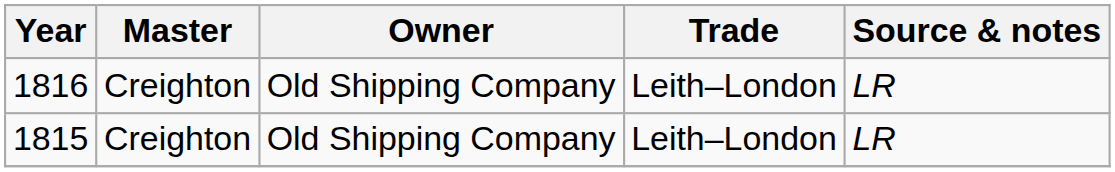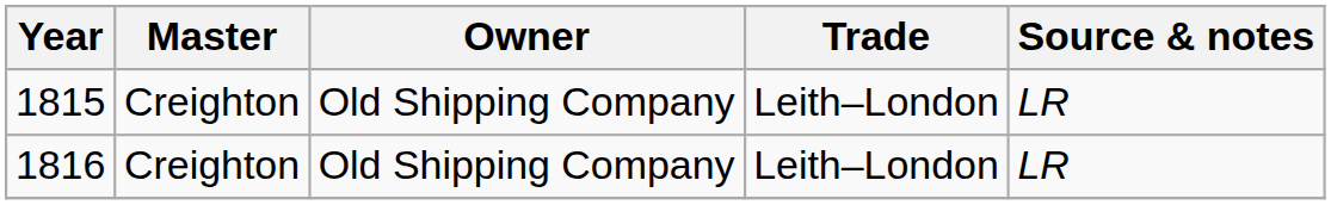 <table class=" wikitable">
 <tr>
 <th>Year</th>
 <th>Master</th>
 <th>Owner</th>
 <th>Trade</th>
 <th>Source & notes</th>
 </tr>
 <tr>
-<td>1816</td>
+<td>1815</td>
 <td>Creighton</td>
 <td>Old Shipping Company</td>
 <td>Leith–London</td>
 <td><em>LR</em></td>
 </tr>
 <tr>
-<td>1815</td>
+<td>1816</td>
 <td>Creighton</td>
 <td>Old Shipping Company</td>
 <td>Leith–London</td>
 <td><em>LR</em></td>
 </tr>
 <tr>
 </tr>
 </table>
